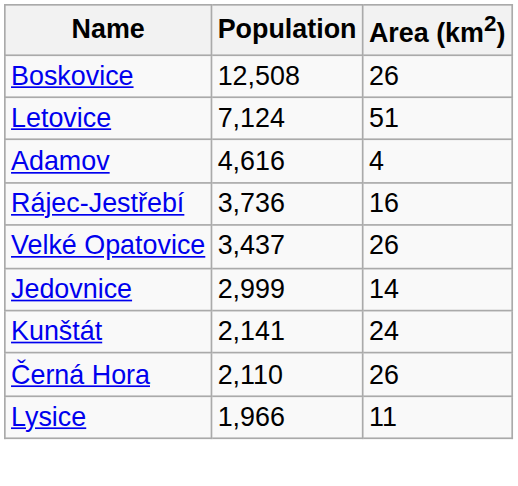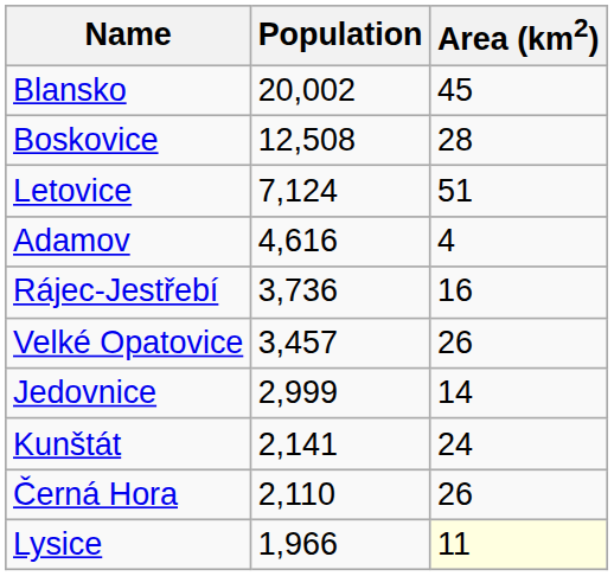 <table class="wikitable sortable">
 <tr>
 <th>Name</th>
 <th>Population</th>
 <th>Area (km<sup>2</sup>)</th>
 </tr>
 <tr>
+<td><a href='#'>Blansko</a></td>
+<td>20,002</td>
+<td>45</td>
+</tr>
+<tr>
 <td><a href='#'>Boskovice</a></td>
 <td>12,508</td>
-<td>26</td>
+<td>28</td>
 </tr>
 <tr>
 <td><a href='#'>Letovice</a></td>
 <td>7,124</td>
 <td>51</td>
 </tr>
 <tr>
 <td><a href='#'>Adamov</a></td>
 <td>4,616</td>
 <td>4</td>
 </tr>
 <tr>
 <td><a href='#'>Rájec-Jestřebí</a></td>
 <td>3,736</td>
 <td>16</td>
 </tr>
 <tr>
 <td><a href='#'>Velké Opatovice</a></td>
-<td>3,437</td>
+<td>3,457</td>
 <td>26</td>
 </tr>
 <tr>
 <td><a href='#'>Jedovnice</a></td>
 <td>2,999</td>
 <td>14</td>
 </tr>
 <tr>
 <td><a href='#'>Kunštát</a></td>
 <td>2,141</td>
 <td>24</td>
 </tr>
 <tr>
 <td><a href='#'>Černá Hora</a></td>
 <td>2,110</td>
 <td>26</td>
 </tr>
 <tr>
 <td><a href='#'>Lysice</a></td>
 <td>1,966</td>
-<td>11</td>
+<td style="background: lightyellow;">11</td>
 </tr>
 </table>
